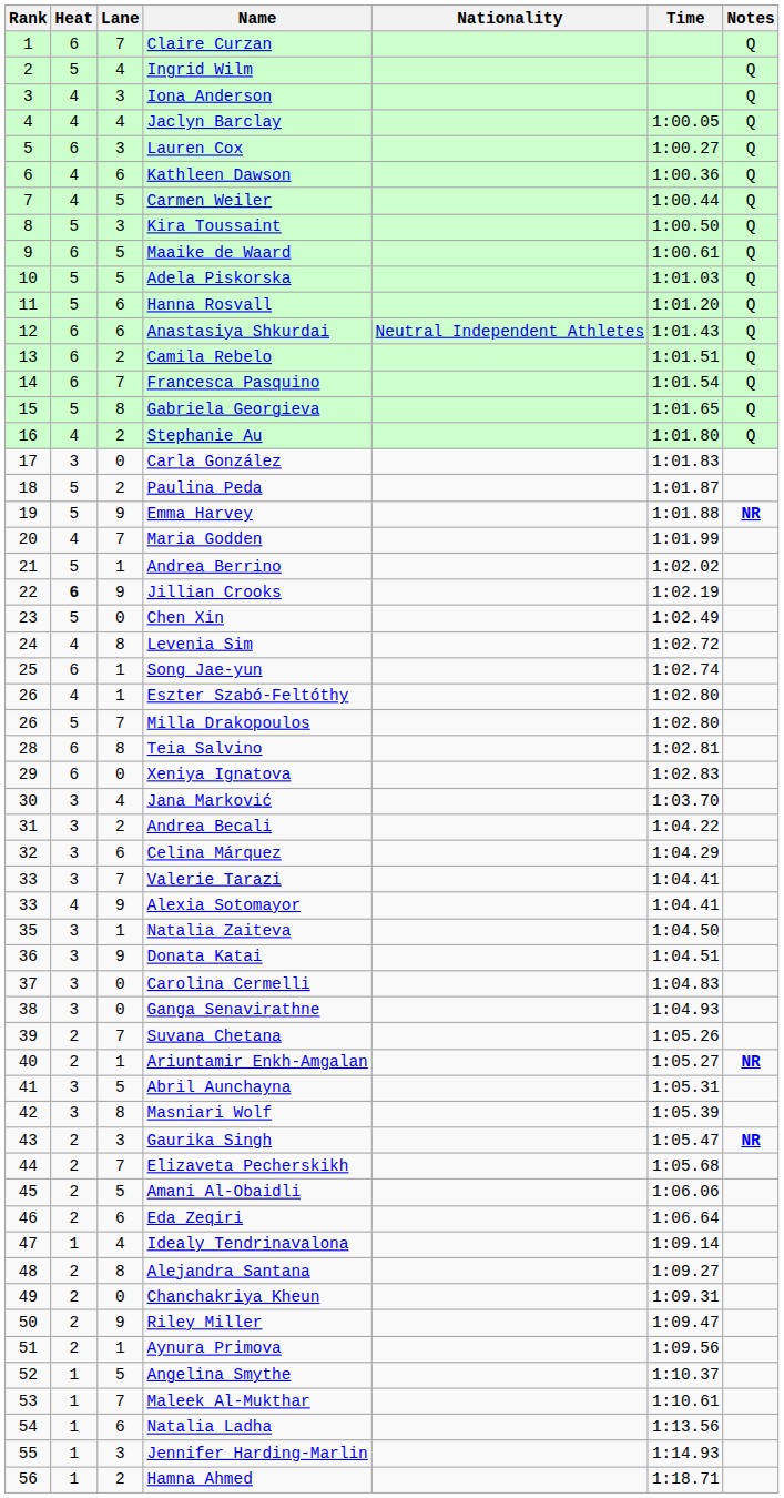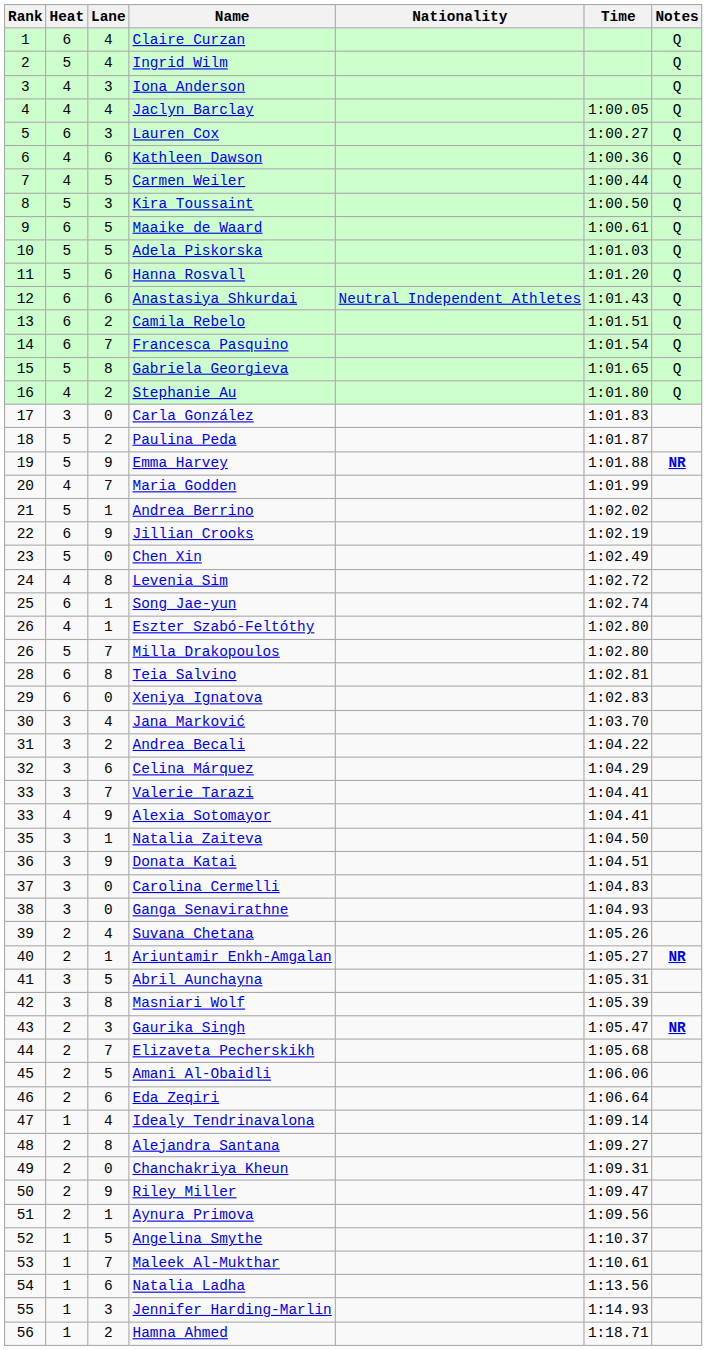 <table class="wikitable sortable" style="text-align:center">
 <tr>
 <th>Rank</th>
 <th>Heat</th>
 <th>Lane</th>
 <th>Name</th>
 <th>Nationality</th>
 <th>Time</th>
 <th>Notes</th>
 </tr>
 <tr bgcolor=ccffcc>
 <td>1</td>
 <td>6</td>
-<td>7</td>
+<td>4</td>
 <td align=left><a href='#'>Claire Curzan</a></td>
 <td align=left></td>
 <td></td>
 <td>Q</td>
 </tr>
 <tr bgcolor=ccffcc>
 <td>2</td>
 <td>5</td>
 <td>4</td>
 <td align=left><a href='#'>Ingrid Wilm</a></td>
 <td align=left></td>
 <td></td>
 <td>Q</td>
 </tr>
 <tr bgcolor=ccffcc>
 <td>3</td>
 <td>4</td>
 <td>3</td>
 <td align=left><a href='#'>Iona Anderson</a></td>
 <td align=left></td>
 <td></td>
 <td>Q</td>
 </tr>
 <tr bgcolor=ccffcc>
 <td>4</td>
 <td>4</td>
 <td>4</td>
 <td align=left><a href='#'>Jaclyn Barclay</a></td>
 <td align=left></td>
 <td>1:00.05</td>
 <td>Q</td>
 </tr>
 <tr bgcolor=ccffcc>
 <td>5</td>
 <td>6</td>
 <td>3</td>
 <td align=left><a href='#'>Lauren Cox</a></td>
 <td align=left></td>
 <td>1:00.27</td>
 <td>Q</td>
 </tr>
 <tr bgcolor=ccffcc>
 <td>6</td>
 <td>4</td>
 <td>6</td>
 <td align=left><a href='#'>Kathleen Dawson</a></td>
 <td align=left></td>
 <td>1:00.36</td>
 <td>Q</td>
 </tr>
 <tr bgcolor=ccffcc>
 <td>7</td>
 <td>4</td>
 <td>5</td>
 <td align=left><a href='#'>Carmen Weiler</a></td>
 <td align=left></td>
 <td>1:00.44</td>
 <td>Q</td>
 </tr>
 <tr bgcolor=ccffcc>
 <td>8</td>
 <td>5</td>
 <td>3</td>
 <td align=left><a href='#'>Kira Toussaint</a></td>
 <td align=left></td>
 <td>1:00.50</td>
 <td>Q</td>
 </tr>
 <tr bgcolor=ccffcc>
 <td>9</td>
 <td>6</td>
 <td>5</td>
 <td align=left><a href='#'>Maaike de Waard</a></td>
 <td align=left></td>
 <td>1:00.61</td>
 <td>Q</td>
 </tr>
 <tr bgcolor=ccffcc>
 <td>10</td>
 <td>5</td>
 <td>5</td>
 <td align=left><a href='#'>Adela Piskorska</a></td>
 <td align=left></td>
 <td>1:01.03</td>
 <td>Q</td>
 </tr>
 <tr bgcolor=ccffcc>
 <td>11</td>
 <td>5</td>
 <td>6</td>
 <td align=left><a href='#'>Hanna Rosvall</a></td>
 <td align=left></td>
 <td>1:01.20</td>
 <td>Q</td>
 </tr>
 <tr bgcolor=ccffcc>
 <td>12</td>
 <td>6</td>
 <td>6</td>
 <td align=left><a href='#'>Anastasiya Shkurdai</a></td>
 <td> <a href='#'>Neutral Independent Athletes</a></td>
 <td>1:01.43</td>
 <td>Q</td>
 </tr>
 <tr bgcolor=ccffcc>
 <td>13</td>
 <td>6</td>
 <td>2</td>
 <td align=left><a href='#'>Camila Rebelo</a></td>
 <td align=left></td>
 <td>1:01.51</td>
 <td>Q</td>
 </tr>
 <tr bgcolor=ccffcc>
 <td>14</td>
 <td>6</td>
 <td>7</td>
 <td align=left><a href='#'>Francesca Pasquino</a></td>
 <td align=left></td>
 <td>1:01.54</td>
 <td>Q</td>
 </tr>
 <tr bgcolor=ccffcc>
 <td>15</td>
 <td>5</td>
 <td>8</td>
 <td align=left><a href='#'>Gabriela Georgieva</a></td>
 <td align=left></td>
 <td>1:01.65</td>
 <td>Q</td>
 </tr>
 <tr bgcolor=ccffcc>
 <td>16</td>
 <td>4</td>
 <td>2</td>
 <td align=left><a href='#'>Stephanie Au</a></td>
 <td align=left></td>
 <td>1:01.80</td>
 <td>Q</td>
 </tr>
 <tr>
 <td>17</td>
 <td>3</td>
 <td>0</td>
 <td align=left><a href='#'>Carla González</a></td>
 <td align=left></td>
 <td>1:01.83</td>
 <td></td>
 </tr>
 <tr>
 <td>18</td>
 <td>5</td>
 <td>2</td>
 <td align=left><a href='#'>Paulina Peda</a></td>
 <td align=left></td>
 <td>1:01.87</td>
 <td></td>
 </tr>
 <tr>
 <td>19</td>
 <td>5</td>
 <td>9</td>
 <td align=left><a href='#'>Emma Harvey</a></td>
 <td align=left></td>
 <td>1:01.88</td>
 <td><strong><a href='#'>NR</a></strong></td>
 </tr>
 <tr>
 <td>20</td>
 <td>4</td>
 <td>7</td>
 <td align=left><a href='#'>Maria Godden</a></td>
 <td align=left></td>
 <td>1:01.99</td>
 <td></td>
 </tr>
 <tr>
 <td>21</td>
 <td>5</td>
 <td>1</td>
 <td align=left><a href='#'>Andrea Berrino</a></td>
 <td align=left></td>
 <td>1:02.02</td>
 <td></td>
 </tr>
 <tr>
 <td>22</td>
-<td><strong>6</strong></td>
+<td>6</td>
 <td>9</td>
 <td align=left><a href='#'>Jillian Crooks</a></td>
 <td align=left></td>
 <td>1:02.19</td>
 <td></td>
 </tr>
 <tr>
 <td>23</td>
 <td>5</td>
 <td>0</td>
 <td align=left><a href='#'>Chen Xin</a></td>
 <td align=left></td>
 <td>1:02.49</td>
 <td></td>
 </tr>
 <tr>
 <td>24</td>
 <td>4</td>
 <td>8</td>
 <td align=left><a href='#'>Levenia Sim</a></td>
 <td align=left></td>
 <td>1:02.72</td>
 <td></td>
 </tr>
 <tr>
 <td>25</td>
 <td>6</td>
 <td>1</td>
 <td align=left><a href='#'>Song Jae-yun</a></td>
 <td align=left></td>
 <td>1:02.74</td>
 <td></td>
 </tr>
 <tr>
 <td>26</td>
 <td>4</td>
 <td>1</td>
 <td align=left><a href='#'>Eszter Szabó-Feltóthy</a></td>
 <td align=left></td>
 <td>1:02.80</td>
 <td></td>
 </tr>
 <tr>
 <td>26</td>
 <td>5</td>
 <td>7</td>
 <td align=left><a href='#'>Milla Drakopoulos</a></td>
 <td align=left></td>
 <td>1:02.80</td>
 <td></td>
 </tr>
 <tr>
 <td>28</td>
 <td>6</td>
 <td>8</td>
 <td align=left><a href='#'>Teia Salvino</a></td>
 <td align=left></td>
 <td>1:02.81</td>
 <td></td>
 </tr>
 <tr>
 <td>29</td>
 <td>6</td>
 <td>0</td>
 <td align=left><a href='#'>Xeniya Ignatova</a></td>
 <td align=left></td>
 <td>1:02.83</td>
 <td></td>
 </tr>
 <tr>
 <td>30</td>
 <td>3</td>
 <td>4</td>
 <td align=left><a href='#'>Jana Marković</a></td>
 <td align=left></td>
 <td>1:03.70</td>
 <td></td>
 </tr>
 <tr>
 <td>31</td>
 <td>3</td>
 <td>2</td>
 <td align=left><a href='#'>Andrea Becali</a></td>
 <td align=left></td>
 <td>1:04.22</td>
 <td></td>
 </tr>
 <tr>
 <td>32</td>
 <td>3</td>
 <td>6</td>
 <td align=left><a href='#'>Celina Márquez</a></td>
 <td align=left></td>
 <td>1:04.29</td>
 <td></td>
 </tr>
 <tr>
 <td>33</td>
 <td>3</td>
 <td>7</td>
 <td align=left><a href='#'>Valerie Tarazi</a></td>
 <td align=left></td>
 <td>1:04.41</td>
 <td></td>
 </tr>
 <tr>
 <td>33</td>
 <td>4</td>
 <td>9</td>
 <td align=left><a href='#'>Alexia Sotomayor</a></td>
 <td align=left></td>
 <td>1:04.41</td>
 <td></td>
 </tr>
 <tr>
 <td>35</td>
 <td>3</td>
 <td>1</td>
 <td align=left><a href='#'>Natalia Zaiteva</a></td>
 <td align=left></td>
 <td>1:04.50</td>
 <td></td>
 </tr>
 <tr>
 <td>36</td>
 <td>3</td>
 <td>9</td>
 <td align=left><a href='#'>Donata Katai</a></td>
 <td align=left></td>
 <td>1:04.51</td>
 <td></td>
 </tr>
 <tr>
 <td>37</td>
 <td>3</td>
 <td>0</td>
 <td align=left><a href='#'>Carolina Cermelli</a></td>
 <td align=left></td>
 <td>1:04.83</td>
 <td></td>
 </tr>
 <tr>
 <td>38</td>
 <td>3</td>
 <td>0</td>
 <td align=left><a href='#'>Ganga Senavirathne</a></td>
 <td align=left></td>
 <td>1:04.93</td>
 <td></td>
 </tr>
 <tr>
 <td>39</td>
 <td>2</td>
-<td>7</td>
+<td>4</td>
 <td align=left><a href='#'>Suvana Chetana</a></td>
 <td align=left></td>
 <td>1:05.26</td>
 <td></td>
 </tr>
 <tr>
 <td>40</td>
 <td>2</td>
 <td>1</td>
 <td align=left><a href='#'>Ariuntamir Enkh-Amgalan</a></td>
 <td align=left></td>
 <td>1:05.27</td>
 <td><strong><a href='#'>NR</a></strong></td>
 </tr>
 <tr>
 <td>41</td>
 <td>3</td>
 <td>5</td>
 <td align=left><a href='#'>Abril Aunchayna</a></td>
 <td align=left></td>
 <td>1:05.31</td>
 <td></td>
 </tr>
 <tr>
 <td>42</td>
 <td>3</td>
 <td>8</td>
 <td align=left><a href='#'>Masniari Wolf</a></td>
 <td align=left></td>
 <td>1:05.39</td>
 <td></td>
 </tr>
 <tr>
 <td>43</td>
 <td>2</td>
 <td>3</td>
 <td align=left><a href='#'>Gaurika Singh</a></td>
 <td align=left></td>
 <td>1:05.47</td>
 <td><strong><a href='#'>NR</a></strong></td>
 </tr>
 <tr>
 <td>44</td>
 <td>2</td>
 <td>7</td>
 <td align=left><a href='#'>Elizaveta Pecherskikh</a></td>
 <td align=left></td>
 <td>1:05.68</td>
 <td></td>
 </tr>
 <tr>
 <td>45</td>
 <td>2</td>
 <td>5</td>
 <td align=left><a href='#'>Amani Al-Obaidli</a></td>
 <td align=left></td>
 <td>1:06.06</td>
 <td></td>
 </tr>
 <tr>
 <td>46</td>
 <td>2</td>
 <td>6</td>
 <td align=left><a href='#'>Eda Zeqiri</a></td>
 <td align=left></td>
 <td>1:06.64</td>
 <td></td>
 </tr>
 <tr>
 <td>47</td>
 <td>1</td>
 <td>4</td>
 <td align=left><a href='#'>Idealy Tendrinavalona</a></td>
 <td align=left></td>
 <td>1:09.14</td>
 <td></td>
 </tr>
 <tr>
 <td>48</td>
 <td>2</td>
 <td>8</td>
 <td align=left><a href='#'>Alejandra Santana</a></td>
 <td align=left></td>
 <td>1:09.27</td>
 <td></td>
 </tr>
 <tr>
 <td>49</td>
 <td>2</td>
 <td>0</td>
 <td align=left><a href='#'>Chanchakriya Kheun</a></td>
 <td align=left></td>
 <td>1:09.31</td>
 <td></td>
 </tr>
 <tr>
 <td>50</td>
 <td>2</td>
 <td>9</td>
 <td align=left><a href='#'>Riley Miller</a></td>
 <td align=left></td>
 <td>1:09.47</td>
 <td></td>
 </tr>
 <tr>
 <td>51</td>
 <td>2</td>
 <td>1</td>
 <td align=left><a href='#'>Aynura Primova</a></td>
 <td align=left></td>
 <td>1:09.56</td>
 <td></td>
 </tr>
 <tr>
 <td>52</td>
 <td>1</td>
 <td>5</td>
 <td align=left><a href='#'>Angelina Smythe</a></td>
 <td align=left></td>
 <td>1:10.37</td>
 <td></td>
 </tr>
 <tr>
 <td>53</td>
 <td>1</td>
 <td>7</td>
 <td align=left><a href='#'>Maleek Al-Mukthar</a></td>
 <td align=left></td>
 <td>1:10.61</td>
 <td></td>
 </tr>
 <tr>
 <td>54</td>
 <td>1</td>
 <td>6</td>
 <td align=left><a href='#'>Natalia Ladha</a></td>
 <td align=left></td>
 <td>1:13.56</td>
 <td></td>
 </tr>
 <tr>
 <td>55</td>
 <td>1</td>
 <td>3</td>
 <td align=left><a href='#'>Jennifer Harding-Marlin</a></td>
 <td align=left></td>
 <td>1:14.93</td>
 <td></td>
 </tr>
 <tr>
 <td>56</td>
 <td>1</td>
 <td>2</td>
 <td align=left><a href='#'>Hamna Ahmed</a></td>
 <td align=left></td>
 <td>1:18.71</td>
 <td></td>
 </tr>
 </table>
